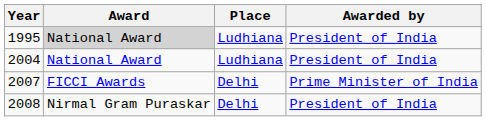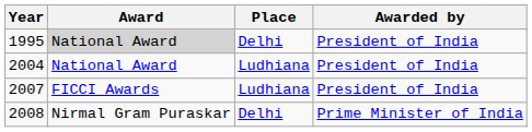 <table class="wikitable">
 <tr>
 <th>Year</th>
 <th>Award</th>
 <th>Place</th>
 <th>Awarded by</th>
 </tr>
 <tr>
 <td>1995</td>
 <td style="background: lightgrey;">National Award</td>
-<td><a href='#'>Ludhiana</a></td>
+<td><a href='#'>Delhi</a></td>
 <td><a href='#'>President of India</a></td>
 </tr>
 <tr>
 <td>2004</td>
 <td><a href='#'>National Award</a></td>
 <td><a href='#'>Ludhiana</a></td>
 <td><a href='#'>President of India</a></td>
 </tr>
 <tr>
 <td>2007</td>
 <td><a href='#'>FICCI Awards</a></td>
-<td><a href='#'>Delhi</a></td>
-<td><a href='#'>Prime Minister of India</a></td>
+<td><a href='#'>Ludhiana</a></td>
+<td><a href='#'>President of India</a></td>
 </tr>
 <tr>
 <td>2008</td>
 <td>Nirmal Gram Puraskar</td>
 <td><a href='#'>Delhi</a></td>
-<td><a href='#'>President of India</a></td>
+<td><a href='#'>Prime Minister of India</a></td>
 </tr>
 </table>
